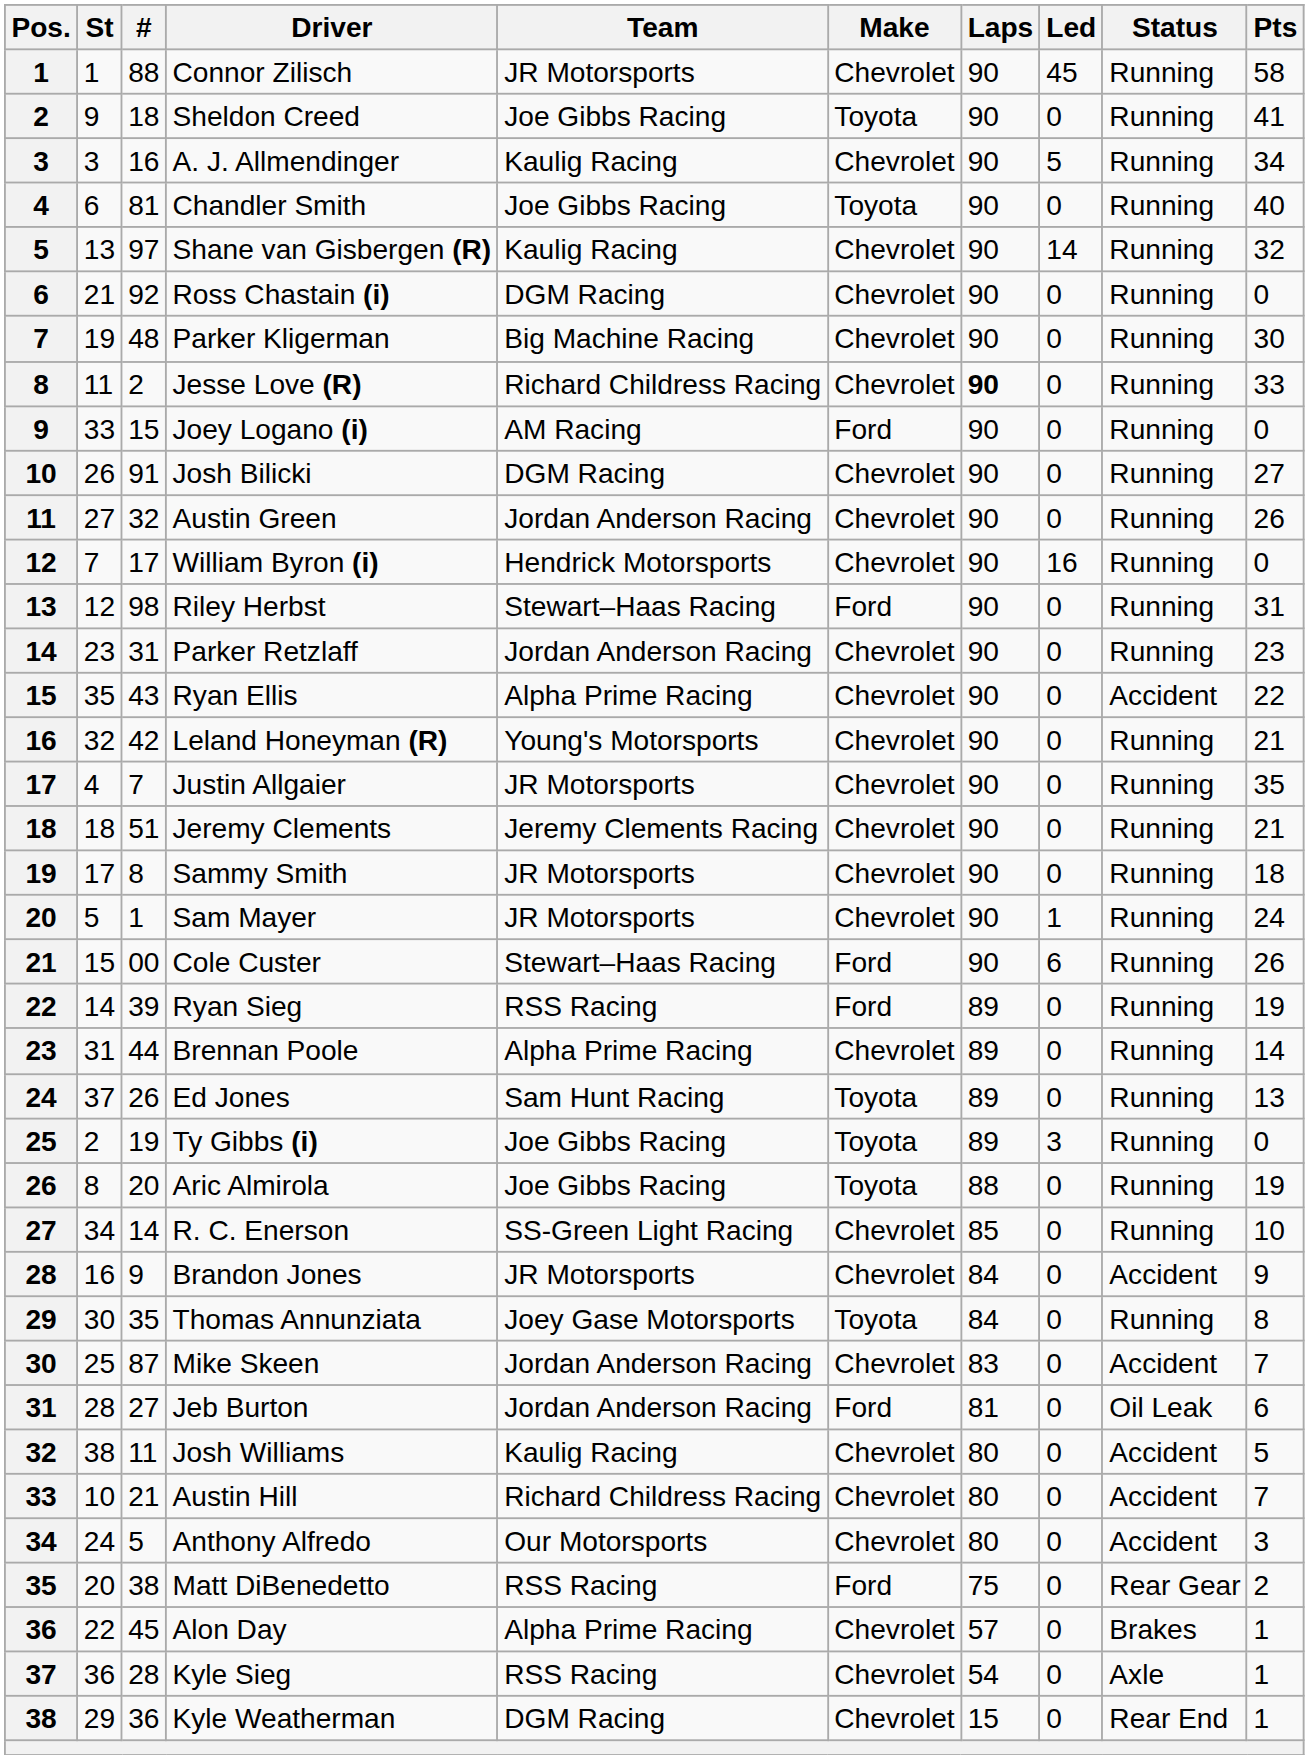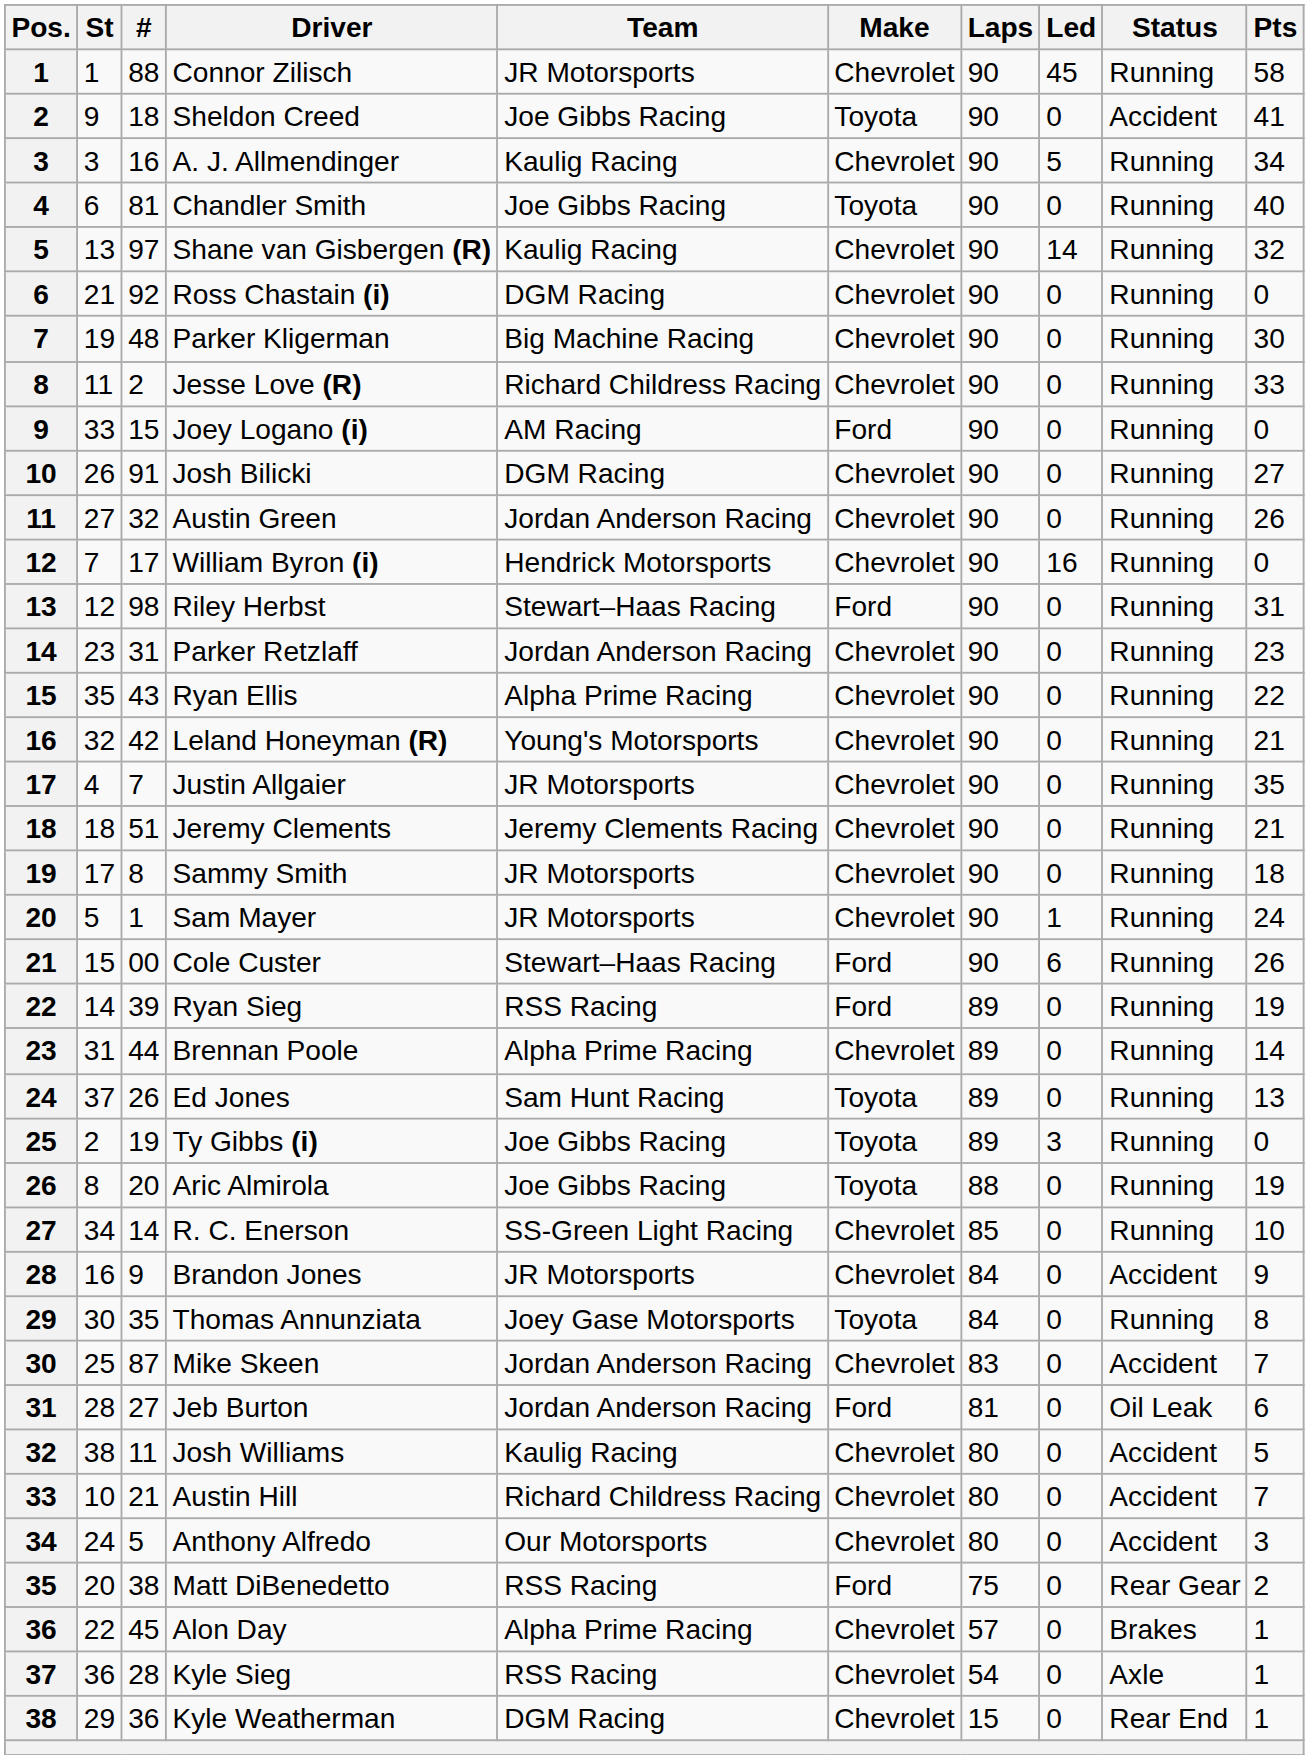 <table class="wikitable" style="font-size:95%">
 <tr>
 <th>Pos.</th>
 <th>St</th>
 <th>#</th>
 <th>Driver</th>
 <th>Team</th>
 <th>Make</th>
 <th>Laps</th>
 <th>Led</th>
 <th>Status</th>
 <th>Pts</th>
 </tr>
 <tr>
 <th>1</th>
 <td>1</td>
 <td>88</td>
 <td>Connor Zilisch</td>
 <td>JR Motorsports</td>
 <td>Chevrolet</td>
 <td>90</td>
 <td>45</td>
 <td>Running</td>
 <td>58</td>
 </tr>
 <tr>
 <th>2</th>
 <td>9</td>
 <td>18</td>
 <td>Sheldon Creed</td>
 <td>Joe Gibbs Racing</td>
 <td>Toyota</td>
 <td>90</td>
 <td>0</td>
-<td>Running</td>
+<td>Accident</td>
 <td>41</td>
 </tr>
 <tr>
 <th>3</th>
 <td>3</td>
 <td>16</td>
 <td>A. J. Allmendinger</td>
 <td>Kaulig Racing</td>
 <td>Chevrolet</td>
 <td>90</td>
 <td>5</td>
 <td>Running</td>
 <td>34</td>
 </tr>
 <tr>
 <th>4</th>
 <td>6</td>
 <td>81</td>
 <td>Chandler Smith</td>
 <td>Joe Gibbs Racing</td>
 <td>Toyota</td>
 <td>90</td>
 <td>0</td>
 <td>Running</td>
 <td>40</td>
 </tr>
 <tr>
 <th>5</th>
 <td>13</td>
 <td>97</td>
 <td>Shane van Gisbergen <strong>(R)</strong></td>
 <td>Kaulig Racing</td>
 <td>Chevrolet</td>
 <td>90</td>
 <td>14</td>
 <td>Running</td>
 <td>32</td>
 </tr>
 <tr>
 <th>6</th>
 <td>21</td>
 <td>92</td>
 <td>Ross Chastain <strong>(i)</strong></td>
 <td>DGM Racing</td>
 <td>Chevrolet</td>
 <td>90</td>
 <td>0</td>
 <td>Running</td>
 <td>0</td>
 </tr>
 <tr>
 <th>7</th>
 <td>19</td>
 <td>48</td>
 <td>Parker Kligerman</td>
 <td>Big Machine Racing</td>
 <td>Chevrolet</td>
 <td>90</td>
 <td>0</td>
 <td>Running</td>
 <td>30</td>
 </tr>
 <tr>
 <th>8</th>
 <td>11</td>
 <td>2</td>
 <td>Jesse Love <strong>(R)</strong></td>
 <td>Richard Childress Racing</td>
 <td>Chevrolet</td>
-<td><strong>90</strong></td>
+<td>90</td>
 <td>0</td>
 <td>Running</td>
 <td>33</td>
 </tr>
 <tr>
 <th>9</th>
 <td>33</td>
 <td>15</td>
 <td>Joey Logano <strong>(i)</strong></td>
 <td>AM Racing</td>
 <td>Ford</td>
 <td>90</td>
 <td>0</td>
 <td>Running</td>
 <td>0</td>
 </tr>
 <tr>
 <th>10</th>
 <td>26</td>
 <td>91</td>
 <td>Josh Bilicki</td>
 <td>DGM Racing</td>
 <td>Chevrolet</td>
 <td>90</td>
 <td>0</td>
 <td>Running</td>
 <td>27</td>
 </tr>
 <tr>
 <th>11</th>
 <td>27</td>
 <td>32</td>
 <td>Austin Green</td>
 <td>Jordan Anderson Racing</td>
 <td>Chevrolet</td>
 <td>90</td>
 <td>0</td>
 <td>Running</td>
 <td>26</td>
 </tr>
 <tr>
 <th>12</th>
 <td>7</td>
 <td>17</td>
 <td>William Byron <strong>(i)</strong></td>
 <td>Hendrick Motorsports</td>
 <td>Chevrolet</td>
 <td>90</td>
 <td>16</td>
 <td>Running</td>
 <td>0</td>
 </tr>
 <tr>
 <th>13</th>
 <td>12</td>
 <td>98</td>
 <td>Riley Herbst</td>
 <td>Stewart–Haas Racing</td>
 <td>Ford</td>
 <td>90</td>
 <td>0</td>
 <td>Running</td>
 <td>31</td>
 </tr>
 <tr>
 <th>14</th>
 <td>23</td>
 <td>31</td>
 <td>Parker Retzlaff</td>
 <td>Jordan Anderson Racing</td>
 <td>Chevrolet</td>
 <td>90</td>
 <td>0</td>
 <td>Running</td>
 <td>23</td>
 </tr>
 <tr>
 <th>15</th>
 <td>35</td>
 <td>43</td>
 <td>Ryan Ellis</td>
 <td>Alpha Prime Racing</td>
 <td>Chevrolet</td>
 <td>90</td>
 <td>0</td>
-<td>Accident</td>
+<td>Running</td>
 <td>22</td>
 </tr>
 <tr>
 <th>16</th>
 <td>32</td>
 <td>42</td>
 <td>Leland Honeyman <strong>(R)</strong></td>
 <td>Young's Motorsports</td>
 <td>Chevrolet</td>
 <td>90</td>
 <td>0</td>
 <td>Running</td>
 <td>21</td>
 </tr>
 <tr>
 <th>17</th>
 <td>4</td>
 <td>7</td>
 <td>Justin Allgaier</td>
 <td>JR Motorsports</td>
 <td>Chevrolet</td>
 <td>90</td>
 <td>0</td>
 <td>Running</td>
 <td>35</td>
 </tr>
 <tr>
 <th>18</th>
 <td>18</td>
 <td>51</td>
 <td>Jeremy Clements</td>
 <td>Jeremy Clements Racing</td>
 <td>Chevrolet</td>
 <td>90</td>
 <td>0</td>
 <td>Running</td>
 <td>21</td>
 </tr>
 <tr>
 <th>19</th>
 <td>17</td>
 <td>8</td>
 <td>Sammy Smith</td>
 <td>JR Motorsports</td>
 <td>Chevrolet</td>
 <td>90</td>
 <td>0</td>
 <td>Running</td>
 <td>18</td>
 </tr>
 <tr>
 <th>20</th>
 <td>5</td>
 <td>1</td>
 <td>Sam Mayer</td>
 <td>JR Motorsports</td>
 <td>Chevrolet</td>
 <td>90</td>
 <td>1</td>
 <td>Running</td>
 <td>24</td>
 </tr>
 <tr>
 <th>21</th>
 <td>15</td>
 <td>00</td>
 <td>Cole Custer</td>
 <td>Stewart–Haas Racing</td>
 <td>Ford</td>
 <td>90</td>
 <td>6</td>
 <td>Running</td>
 <td>26</td>
 </tr>
 <tr>
 <th>22</th>
 <td>14</td>
 <td>39</td>
 <td>Ryan Sieg</td>
 <td>RSS Racing</td>
 <td>Ford</td>
 <td>89</td>
 <td>0</td>
 <td>Running</td>
 <td>19</td>
 </tr>
 <tr>
 <th>23</th>
 <td>31</td>
 <td>44</td>
 <td>Brennan Poole</td>
 <td>Alpha Prime Racing</td>
 <td>Chevrolet</td>
 <td>89</td>
 <td>0</td>
 <td>Running</td>
 <td>14</td>
 </tr>
 <tr>
 <th>24</th>
 <td>37</td>
 <td>26</td>
 <td>Ed Jones</td>
 <td>Sam Hunt Racing</td>
 <td>Toyota</td>
 <td>89</td>
 <td>0</td>
 <td>Running</td>
 <td>13</td>
 </tr>
 <tr>
 <th>25</th>
 <td>2</td>
 <td>19</td>
 <td>Ty Gibbs <strong>(i)</strong></td>
 <td>Joe Gibbs Racing</td>
 <td>Toyota</td>
 <td>89</td>
 <td>3</td>
 <td>Running</td>
 <td>0</td>
 </tr>
 <tr>
 <th>26</th>
 <td>8</td>
 <td>20</td>
 <td>Aric Almirola</td>
 <td>Joe Gibbs Racing</td>
 <td>Toyota</td>
 <td>88</td>
 <td>0</td>
 <td>Running</td>
 <td>19</td>
 </tr>
 <tr>
 <th>27</th>
 <td>34</td>
 <td>14</td>
 <td>R. C. Enerson</td>
 <td>SS-Green Light Racing</td>
 <td>Chevrolet</td>
 <td>85</td>
 <td>0</td>
 <td>Running</td>
 <td>10</td>
 </tr>
 <tr>
 <th>28</th>
 <td>16</td>
 <td>9</td>
 <td>Brandon Jones</td>
 <td>JR Motorsports</td>
 <td>Chevrolet</td>
 <td>84</td>
 <td>0</td>
 <td>Accident</td>
 <td>9</td>
 </tr>
 <tr>
 <th>29</th>
 <td>30</td>
 <td>35</td>
 <td>Thomas Annunziata</td>
 <td>Joey Gase Motorsports</td>
 <td>Toyota</td>
 <td>84</td>
 <td>0</td>
 <td>Running</td>
 <td>8</td>
 </tr>
 <tr>
 <th>30</th>
 <td>25</td>
 <td>87</td>
 <td>Mike Skeen</td>
 <td>Jordan Anderson Racing</td>
 <td>Chevrolet</td>
 <td>83</td>
 <td>0</td>
 <td>Accident</td>
 <td>7</td>
 </tr>
 <tr>
 <th>31</th>
 <td>28</td>
 <td>27</td>
 <td>Jeb Burton</td>
 <td>Jordan Anderson Racing</td>
 <td>Ford</td>
 <td>81</td>
 <td>0</td>
 <td>Oil Leak</td>
 <td>6</td>
 </tr>
 <tr>
 <th>32</th>
 <td>38</td>
 <td>11</td>
 <td>Josh Williams</td>
 <td>Kaulig Racing</td>
 <td>Chevrolet</td>
 <td>80</td>
 <td>0</td>
 <td>Accident</td>
 <td>5</td>
 </tr>
 <tr>
 <th>33</th>
 <td>10</td>
 <td>21</td>
 <td>Austin Hill</td>
 <td>Richard Childress Racing</td>
 <td>Chevrolet</td>
 <td>80</td>
 <td>0</td>
 <td>Accident</td>
 <td>7</td>
 </tr>
 <tr>
 <th>34</th>
 <td>24</td>
 <td>5</td>
 <td>Anthony Alfredo</td>
 <td>Our Motorsports</td>
 <td>Chevrolet</td>
 <td>80</td>
 <td>0</td>
 <td>Accident</td>
 <td>3</td>
 </tr>
 <tr>
 <th>35</th>
 <td>20</td>
 <td>38</td>
 <td>Matt DiBenedetto</td>
 <td>RSS Racing</td>
 <td>Ford</td>
 <td>75</td>
 <td>0</td>
 <td>Rear Gear</td>
 <td>2</td>
 </tr>
 <tr>
 <th>36</th>
 <td>22</td>
 <td>45</td>
 <td>Alon Day</td>
 <td>Alpha Prime Racing</td>
 <td>Chevrolet</td>
 <td>57</td>
 <td>0</td>
 <td>Brakes</td>
 <td>1</td>
 </tr>
 <tr>
 <th>37</th>
 <td>36</td>
 <td>28</td>
 <td>Kyle Sieg</td>
 <td>RSS Racing</td>
 <td>Chevrolet</td>
 <td>54</td>
 <td>0</td>
 <td>Axle</td>
 <td>1</td>
 </tr>
 <tr>
 <th>38</th>
 <td>29</td>
 <td>36</td>
 <td>Kyle Weatherman</td>
 <td>DGM Racing</td>
 <td>Chevrolet</td>
 <td>15</td>
 <td>0</td>
 <td>Rear End</td>
 <td>1</td>
 </tr>
 <tr>
 <th colspan="10"></th>
 </tr>
 </table>
